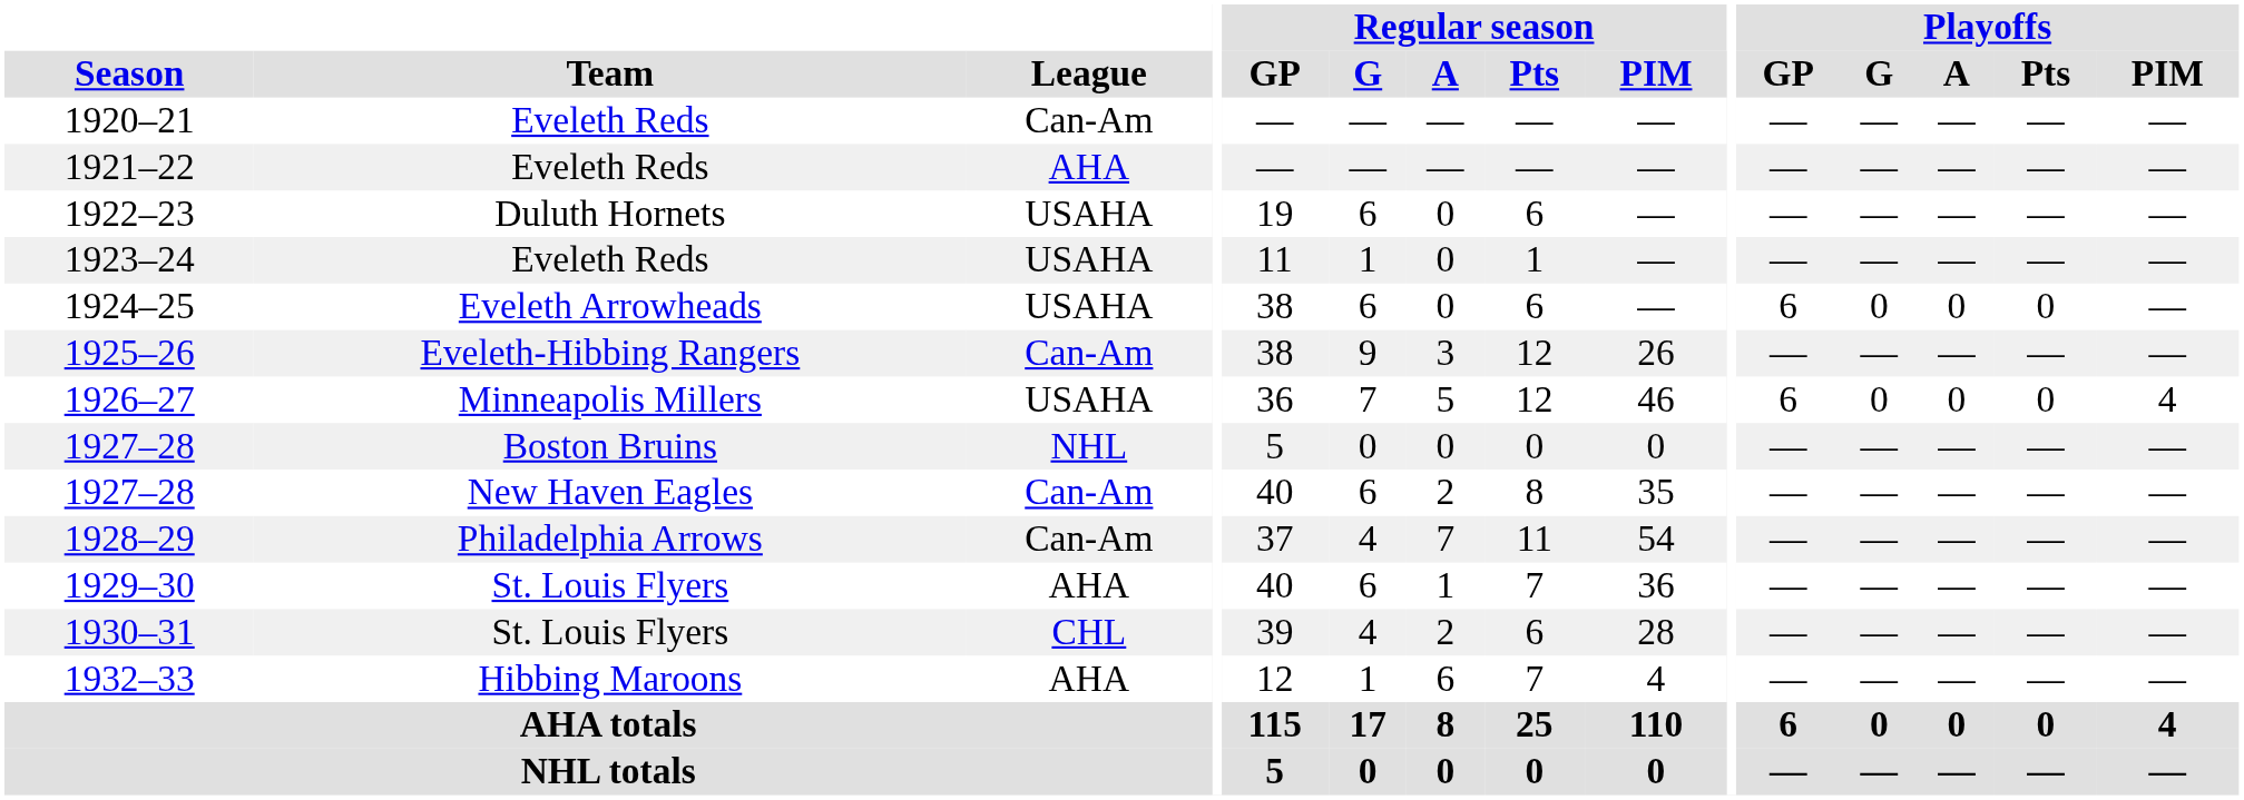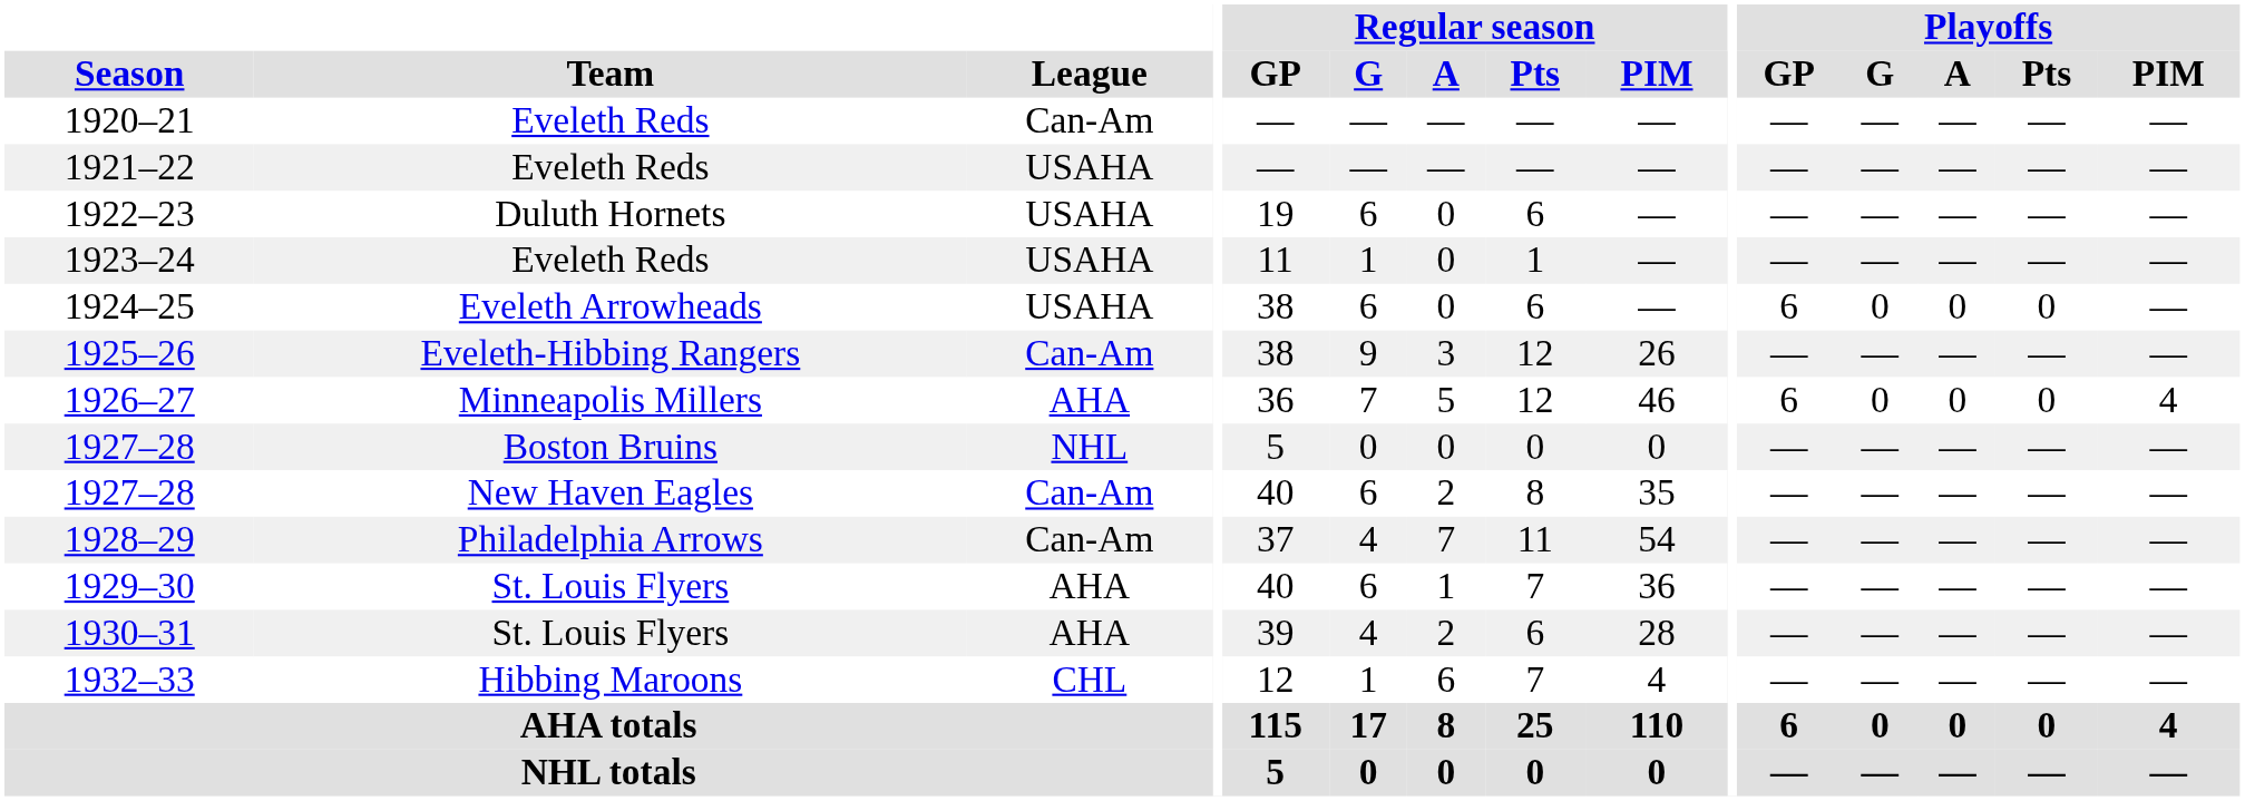 <table border="0" cellpadding="1" cellspacing="0" style="text-align:center; width:60em">
 <tr bgcolor="#e0e0e0">
 <th colspan="3" bgcolor="#ffffff"></th>
 <th rowspan="100" bgcolor="#ffffff"></th>
 <th colspan="5"><a href='#'>Regular season</a></th>
 <th rowspan="100" bgcolor="#ffffff"></th>
 <th colspan="5"><a href='#'>Playoffs</a></th>
 </tr>
 <tr bgcolor="#e0e0e0">
 <th><a href='#'>Season</a></th>
 <th>Team</th>
 <th>League</th>
 <th>GP</th>
 <th><a href='#'>G</a></th>
 <th><a href='#'>A</a></th>
 <th><a href='#'>Pts</a></th>
 <th><a href='#'>PIM</a></th>
 <th>GP</th>
 <th>G</th>
 <th>A</th>
 <th>Pts</th>
 <th>PIM</th>
 </tr>
 <tr>
 <td>1920–21</td>
 <td><a href='#'>Eveleth Reds</a></td>
 <td>Can-Am</td>
 <td>—</td>
 <td>—</td>
 <td>—</td>
 <td>—</td>
 <td>—</td>
 <td>—</td>
 <td>—</td>
 <td>—</td>
 <td>—</td>
 <td>—</td>
 </tr>
 <tr bgcolor="#f0f0f0">
 <td>1921–22</td>
 <td>Eveleth Reds</td>
-<td><a href='#'>AHA</a></td>
+<td>USAHA</td>
 <td>—</td>
 <td>—</td>
 <td>—</td>
 <td>—</td>
 <td>—</td>
 <td>—</td>
 <td>—</td>
 <td>—</td>
 <td>—</td>
 <td>—</td>
 </tr>
 <tr>
 <td>1922–23</td>
 <td>Duluth Hornets</td>
 <td>USAHA</td>
 <td>19</td>
 <td>6</td>
 <td>0</td>
 <td>6</td>
 <td>—</td>
 <td>—</td>
 <td>—</td>
 <td>—</td>
 <td>—</td>
 <td>—</td>
 </tr>
 <tr bgcolor="#f0f0f0">
 <td>1923–24</td>
 <td>Eveleth Reds</td>
 <td>USAHA</td>
 <td>11</td>
 <td>1</td>
 <td>0</td>
 <td>1</td>
 <td>—</td>
 <td>—</td>
 <td>—</td>
 <td>—</td>
 <td>—</td>
 <td>—</td>
 </tr>
 <tr>
 <td>1924–25</td>
 <td><a href='#'>Eveleth Arrowheads</a></td>
 <td>USAHA</td>
 <td>38</td>
 <td>6</td>
 <td>0</td>
 <td>6</td>
 <td>—</td>
 <td>6</td>
 <td>0</td>
 <td>0</td>
 <td>0</td>
 <td>—</td>
 </tr>
 <tr bgcolor="#f0f0f0">
 <td><a href='#'>1925–26</a></td>
 <td><a href='#'>Eveleth-Hibbing Rangers</a></td>
 <td><a href='#'>Can-Am</a></td>
 <td>38</td>
 <td>9</td>
 <td>3</td>
 <td>12</td>
 <td>26</td>
 <td>—</td>
 <td>—</td>
 <td>—</td>
 <td>—</td>
 <td>—</td>
 </tr>
 <tr>
 <td><a href='#'>1926–27</a></td>
 <td><a href='#'>Minneapolis Millers</a></td>
-<td>USAHA</td>
+<td><a href='#'>AHA</a></td>
 <td>36</td>
 <td>7</td>
 <td>5</td>
 <td>12</td>
 <td>46</td>
 <td>6</td>
 <td>0</td>
 <td>0</td>
 <td>0</td>
 <td>4</td>
 </tr>
 <tr bgcolor="#f0f0f0">
 <td><a href='#'>1927–28</a></td>
 <td><a href='#'>Boston Bruins</a></td>
 <td><a href='#'>NHL</a></td>
 <td>5</td>
 <td>0</td>
 <td>0</td>
 <td>0</td>
 <td>0</td>
 <td>—</td>
 <td>—</td>
 <td>—</td>
 <td>—</td>
 <td>—</td>
 </tr>
 <tr>
 <td><a href='#'>1927–28</a></td>
 <td><a href='#'>New Haven Eagles</a></td>
 <td><a href='#'>Can-Am</a></td>
 <td>40</td>
 <td>6</td>
 <td>2</td>
 <td>8</td>
 <td>35</td>
 <td>—</td>
 <td>—</td>
 <td>—</td>
 <td>—</td>
 <td>—</td>
 </tr>
 <tr bgcolor="#f0f0f0">
 <td><a href='#'>1928–29</a></td>
 <td><a href='#'>Philadelphia Arrows</a></td>
 <td>Can-Am</td>
 <td>37</td>
 <td>4</td>
 <td>7</td>
 <td>11</td>
 <td>54</td>
 <td>—</td>
 <td>—</td>
 <td>—</td>
 <td>—</td>
 <td>—</td>
 </tr>
 <tr>
 <td><a href='#'>1929–30</a></td>
 <td><a href='#'>St. Louis Flyers</a></td>
 <td>AHA</td>
 <td>40</td>
 <td>6</td>
 <td>1</td>
 <td>7</td>
 <td>36</td>
 <td>—</td>
 <td>—</td>
 <td>—</td>
 <td>—</td>
 <td>—</td>
 </tr>
 <tr bgcolor="#f0f0f0">
 <td><a href='#'>1930–31</a></td>
 <td>St. Louis Flyers</td>
-<td><a href='#'>CHL</a></td>
+<td>AHA</td>
 <td>39</td>
 <td>4</td>
 <td>2</td>
 <td>6</td>
 <td>28</td>
 <td>—</td>
 <td>—</td>
 <td>—</td>
 <td>—</td>
 <td>—</td>
 </tr>
 <tr>
 <td><a href='#'>1932–33</a></td>
 <td><a href='#'>Hibbing Maroons</a></td>
-<td>AHA</td>
+<td><a href='#'>CHL</a></td>
 <td>12</td>
 <td>1</td>
 <td>6</td>
 <td>7</td>
 <td>4</td>
 <td>—</td>
 <td>—</td>
 <td>—</td>
 <td>—</td>
 <td>—</td>
 </tr>
 <tr bgcolor="#e0e0e0">
 <th colspan="3">AHA totals</th>
 <th>115</th>
 <th>17</th>
 <th>8</th>
 <th>25</th>
 <th>110</th>
 <th>6</th>
 <th>0</th>
 <th>0</th>
 <th>0</th>
 <th>4</th>
 </tr>
 <tr bgcolor="#e0e0e0">
 <th colspan="3">NHL totals</th>
 <th>5</th>
 <th>0</th>
 <th>0</th>
 <th>0</th>
 <th>0</th>
 <th>—</th>
 <th>—</th>
 <th>—</th>
 <th>—</th>
 <th>—</th>
 </tr>
 </table>
